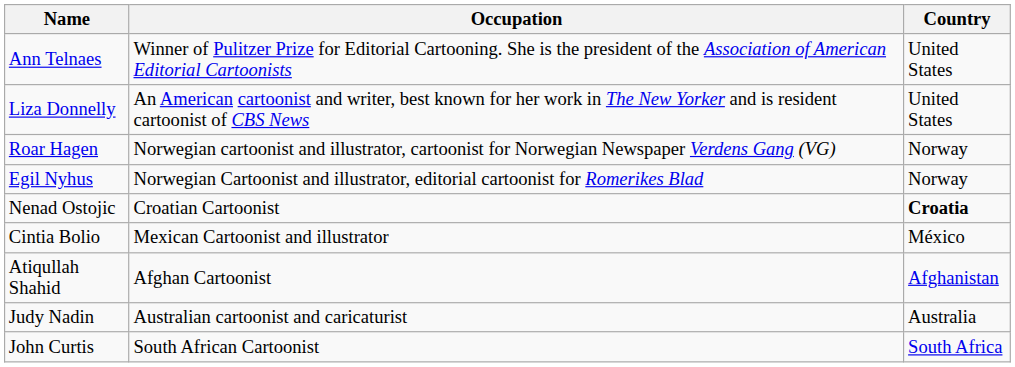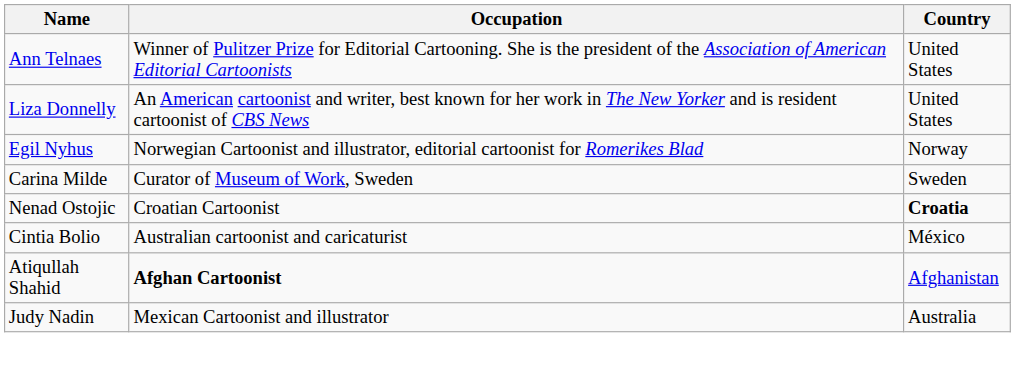 <table class="wikitable">
 <tr>
 <th>Name</th>
 <th>Occupation</th>
 <th>Country</th>
 </tr>
 <tr>
 <td><a href='#'>Ann Telnaes</a></td>
 <td>Winner of <a href='#'>Pulitzer Prize</a> for Editorial Cartooning. She is the president of the <em><a href='#'>Association of American Editorial Cartoonists</a></em></td>
 <td>United States</td>
 </tr>
 <tr>
 <td><a href='#'>Liza Donnelly</a></td>
 <td>An <a href='#'>American</a> <a href='#'>cartoonist</a> and writer, best known for her work in <em><a href='#'>The New Yorker</a></em> and is resident cartoonist of <em><a href='#'>CBS News</a></em></td>
 <td>United States</td>
 </tr>
 <tr>
-<td><a href='#'>Roar Hagen</a></td>
-<td>Norwegian cartoonist and illustrator, cartoonist for Norwegian Newspaper <em><a href='#'>Verdens Gang</a> (VG)</em></td>
+<td><a href='#'>Egil Nyhus</a></td>
+<td>Norwegian Cartoonist and illustrator, editorial cartoonist for <em><a href='#'>Romerikes Blad</a></em></td>
 <td>Norway</td>
 </tr>
 <tr>
-<td><a href='#'>Egil Nyhus</a></td>
-<td>Norwegian Cartoonist and illustrator, editorial cartoonist for <em><a href='#'>Romerikes Blad</a></em></td>
-<td>Norway</td>
+<td>Carina Milde</td>
+<td>Curator of <a href='#'>Museum of Work</a>, Sweden</td>
+<td>Sweden</td>
 </tr>
 <tr>
 <td>Nenad Ostojic</td>
 <td>Croatian Cartoonist</td>
 <td><strong>Croatia</strong></td>
 </tr>
 <tr>
 <td>Cintia Bolio</td>
-<td>Mexican Cartoonist and illustrator</td>
+<td>Australian cartoonist and caricaturist</td>
 <td>México</td>
 </tr>
 <tr>
 <td>Atiqullah Shahid</td>
-<td>Afghan Cartoonist</td>
+<td><strong>Afghan Cartoonist</strong></td>
 <td><a href='#'>Afghanistan</a></td>
 </tr>
 <tr>
 <td>Judy Nadin</td>
-<td>Australian cartoonist and caricaturist</td>
+<td>Mexican Cartoonist and illustrator</td>
 <td>Australia</td>
 </tr>
-<tr>
-<td>John Curtis</td>
-<td>South African Cartoonist</td>
-<td><a href='#'>South Africa</a></td>
-</tr>
 </table>
